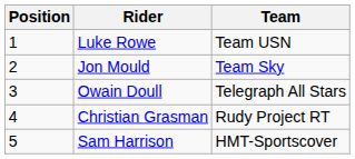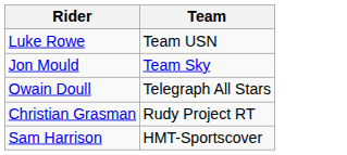 <table class="wikitable">
 <tr>
-<th>Position</th>
 <th>Rider</th>
 <th>Team</th>
 </tr>
 <tr>
-<td>1</td>
 <td><a href='#'>Luke Rowe</a></td>
 <td>Team USN</td>
 </tr>
 <tr>
-<td>2</td>
 <td><a href='#'>Jon Mould</a></td>
 <td><a href='#'>Team Sky</a></td>
 </tr>
 <tr>
-<td>3</td>
 <td><a href='#'>Owain Doull</a></td>
 <td>Telegraph All Stars</td>
 </tr>
 <tr>
-<td>4</td>
 <td><a href='#'>Christian Grasman</a></td>
 <td>Rudy Project RT</td>
 </tr>
 <tr>
-<td>5</td>
 <td><a href='#'>Sam Harrison</a></td>
 <td>HMT-Sportscover</td>
 </tr>
 </table>
